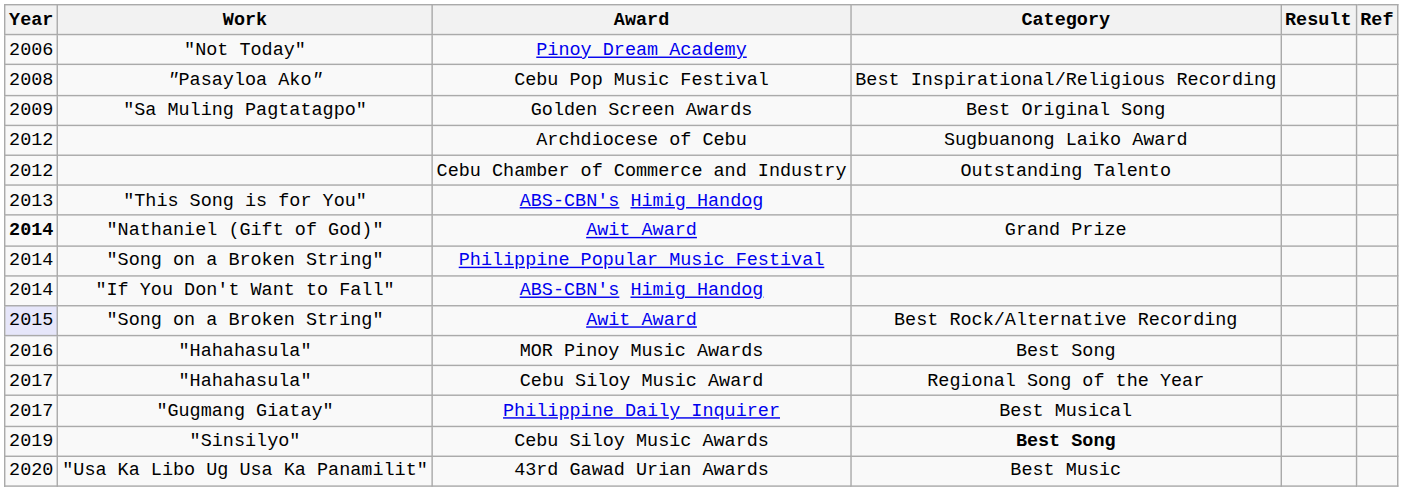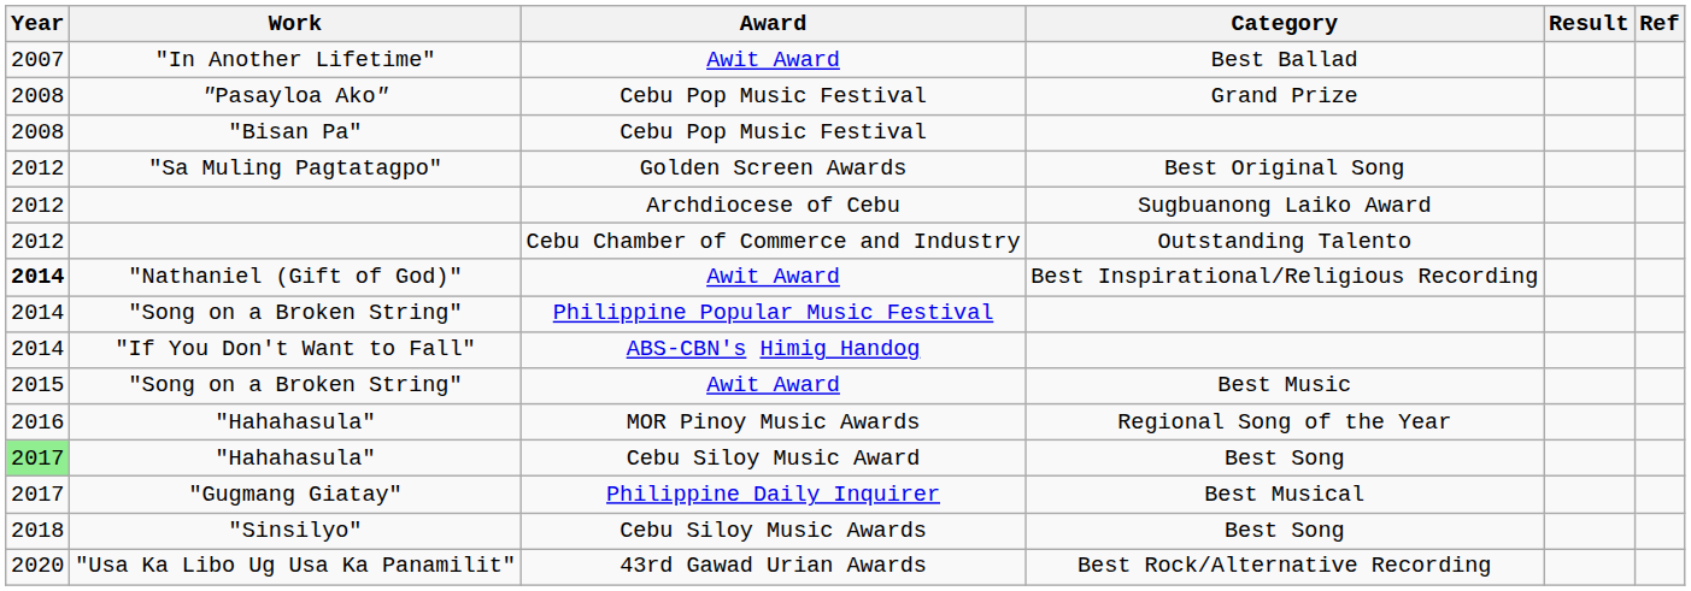 <table class="wikitable sortable plainrowheaders" style="text-align:center;">
 <tr>
 <th>Year</th>
 <th>Work</th>
 <th>Award</th>
 <th>Category</th>
 <th>Result</th>
 <th>Ref</th>
 </tr>
 <tr>
-<td>2006</td>
-<td>"Not Today"</td>
-<td><a href='#'>Pinoy Dream Academy</a></td>
-<td></td>
+<td>2007</td>
+<td>"In Another Lifetime"</td>
+<td><a href='#'>Awit Award</a></td>
+<td>Best Ballad</td>
 <td></td>
 <td></td>
 </tr>
 <tr>
 <td>2008</td>
 <td><em>"</em>Pasayloa Ako<em>"</em></td>
 <td>Cebu Pop Music Festival</td>
-<td>Best Inspirational/Religious Recording</td>
+<td>Grand Prize</td>
 <td></td>
 <td></td>
 </tr>
 <tr>
-<td>2009</td>
+<td>2008</td>
+<td>"Bisan Pa"</td>
+<td>Cebu Pop Music Festival</td>
+<td></td>
+<td></td>
+<td></td>
+</tr>
+<tr>
+<td>2012</td>
 <td>"Sa Muling Pagtatagpo"</td>
 <td>Golden Screen Awards</td>
 <td>Best Original Song</td>
 <td></td>
 <td></td>
 </tr>
 <tr>
 <td>2012</td>
 <td></td>
 <td>Archdiocese of Cebu</td>
 <td>Sugbuanong Laiko Award</td>
 <td></td>
 <td></td>
 </tr>
 <tr>
 <td>2012</td>
 <td></td>
 <td>Cebu Chamber of Commerce and Industry</td>
 <td>Outstanding Talento</td>
 <td></td>
 <td></td>
 </tr>
 <tr>
-<td>2013</td>
-<td>"This Song is for You"</td>
-<td><a href='#'>ABS-CBN's</a> <a href='#'>Himig Handog</a></td>
-<td></td>
-<td></td>
-<td></td>
-</tr>
-<tr>
 <td><strong>2014</strong></td>
 <td>"Nathaniel (Gift of God)"</td>
 <td><a href='#'>Awit Award</a></td>
-<td>Grand Prize</td>
+<td>Best Inspirational/Religious Recording</td>
 <td></td>
 <td></td>
 </tr>
 <tr>
 <td>2014</td>
 <td>"Song on a Broken String"</td>
 <td><a href='#'>Philippine Popular Music Festival</a></td>
 <td></td>
 <td></td>
 <td></td>
 </tr>
 <tr>
 <td>2014</td>
 <td>"If You Don't Want to Fall"</td>
 <td><a href='#'>ABS-CBN's</a> <a href='#'>Himig Handog</a></td>
 <td></td>
 <td></td>
 <td><em></em></td>
 </tr>
 <tr>
-<td style="background: lavender;">2015</td>
+<td>2015</td>
 <td>"Song on a Broken String"</td>
 <td><a href='#'>Awit Award</a></td>
-<td>Best Rock/Alternative Recording</td>
+<td>Best Music</td>
 <td></td>
 <td></td>
 </tr>
 <tr>
 <td>2016</td>
 <td>"Hahahasula"</td>
 <td>MOR Pinoy Music Awards</td>
-<td>Best Song</td>
+<td>Regional Song of the Year</td>
 <td></td>
 <td></td>
 </tr>
 <tr>
-<td>2017</td>
+<td style="background: lightgreen;">2017</td>
 <td>"Hahahasula"</td>
 <td>Cebu Siloy Music Award</td>
-<td>Regional Song of the Year</td>
+<td>Best Song</td>
 <td></td>
 <td></td>
 </tr>
 <tr>
 <td>2017</td>
 <td>"Gugmang Giatay"</td>
 <td><a href='#'>Philippine Daily Inquirer</a></td>
 <td>Best Musical</td>
 <td></td>
 <td></td>
 </tr>
 <tr>
-<td>2019</td>
+<td>2018</td>
 <td>"Sinsilyo"</td>
 <td>Cebu Siloy Music Awards</td>
-<td><strong>Best Song</strong></td>
+<td>Best Song</td>
 <td></td>
 <td></td>
 </tr>
 <tr>
 <td>2020</td>
 <td>"Usa Ka Libo Ug Usa Ka Panamilit"</td>
 <td>43rd Gawad Urian Awards</td>
-<td>Best Music</td>
+<td>Best Rock/Alternative Recording</td>
 <td></td>
 <td></td>
 </tr>
 </table>
